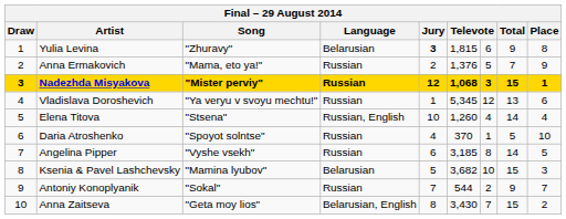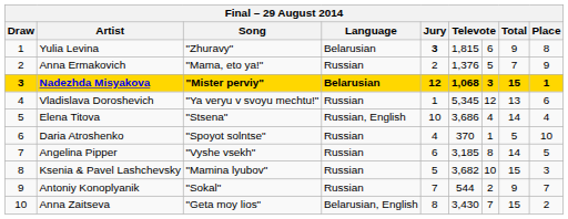 <table class="sortable wikitable" style="margin: 1em auto 1em auto; text-align:center">
 <tr>
 <th colspan="9">Final – 29 August 2014</th>
 </tr>
 <tr>
 <th>Draw</th>
 <th>Artist</th>
 <th>Song</th>
 <th>Language</th>
 <th>Jury</th>
 <th colspan="2">Televote</th>
 <th>Total</th>
 <th>Place</th>
 </tr>
 <tr>
 <td>1</td>
 <td align="left">Yulia Levina</td>
 <td align="left">"Zhuravy"</td>
 <td align="left">Belarusian</td>
 <td><strong>3</strong></td>
 <td>1,815</td>
 <td>6</td>
 <td>9</td>
 <td>8</td>
 </tr>
 <tr>
 <td>2</td>
 <td align="left">Anna Ermakovich</td>
 <td align="left">"Mama, eto ya!"</td>
 <td align="left">Russian</td>
 <td>2</td>
 <td>1,376</td>
 <td>5</td>
 <td>7</td>
 <td>9</td>
 </tr>
 <tr style="font-weight:bold; background:gold;">
 <td>3</td>
 <td align="left"><a href='#'>Nadezhda Misyakova</a></td>
 <td align="left">"Mister perviy"</td>
-<td align="left">Russian</td>
+<td align="left">Belarusian</td>
 <td>12</td>
 <td>1,068</td>
 <td>3</td>
 <td>15</td>
 <td>1</td>
 </tr>
 <tr>
 <td>4</td>
 <td align="left">Vladislava Doroshevich</td>
 <td align="left">"Ya veryu v svoyu mechtu!"</td>
 <td align="left">Russian</td>
 <td>1</td>
 <td>5,345</td>
 <td>12</td>
 <td>13</td>
 <td>6</td>
 </tr>
 <tr>
 <td>5</td>
 <td align="left">Elena Titova</td>
 <td align="left">"Stsena"</td>
 <td align="left">Russian, English</td>
 <td>10</td>
-<td>1,260</td>
+<td>3,686</td>
 <td>4</td>
 <td>14</td>
 <td>4</td>
 </tr>
 <tr>
 <td>6</td>
 <td align="left">Daria Atroshenko</td>
 <td align="left">"Spoyot solntse"</td>
 <td align="left">Russian</td>
 <td>4</td>
 <td>370</td>
 <td>1</td>
 <td>5</td>
 <td>10</td>
 </tr>
 <tr>
 <td>7</td>
 <td align="left">Angelina Pipper</td>
 <td align="left">"Vyshe vsekh"</td>
 <td align="left">Russian</td>
 <td>6</td>
 <td>3,185</td>
 <td>8</td>
 <td>14</td>
 <td>5</td>
 </tr>
 <tr>
 <td>8</td>
 <td align="left">Ksenia & Pavel Lashchevsky</td>
 <td align="left">"Mamina lyubov"</td>
-<td align="left">Belarusian</td>
+<td align="left">Russian</td>
 <td>5</td>
 <td>3,682</td>
 <td>10</td>
 <td>15</td>
 <td>3</td>
 </tr>
 <tr>
 <td>9</td>
 <td align="left">Antoniy Konoplyanik</td>
 <td align="left">"Sokal"</td>
 <td align="left">Russian</td>
 <td>7</td>
 <td>544</td>
 <td>2</td>
 <td>9</td>
 <td>7</td>
 </tr>
 <tr>
 <td>10</td>
 <td align="left">Anna Zaitseva</td>
 <td align="left">"Geta moy lios"</td>
 <td align="left">Belarusian, English</td>
 <td>8</td>
 <td>3,430</td>
 <td>7</td>
 <td>15</td>
 <td>2</td>
 </tr>
 </table>
